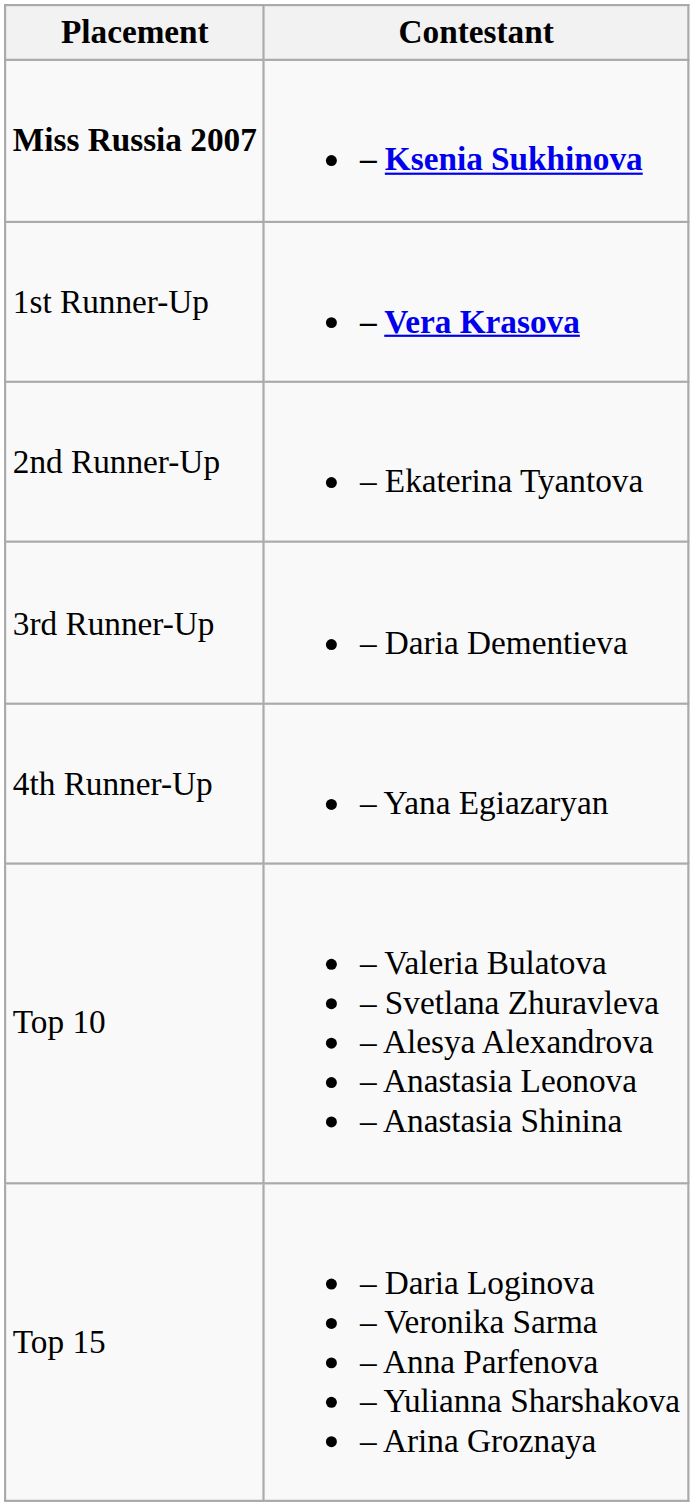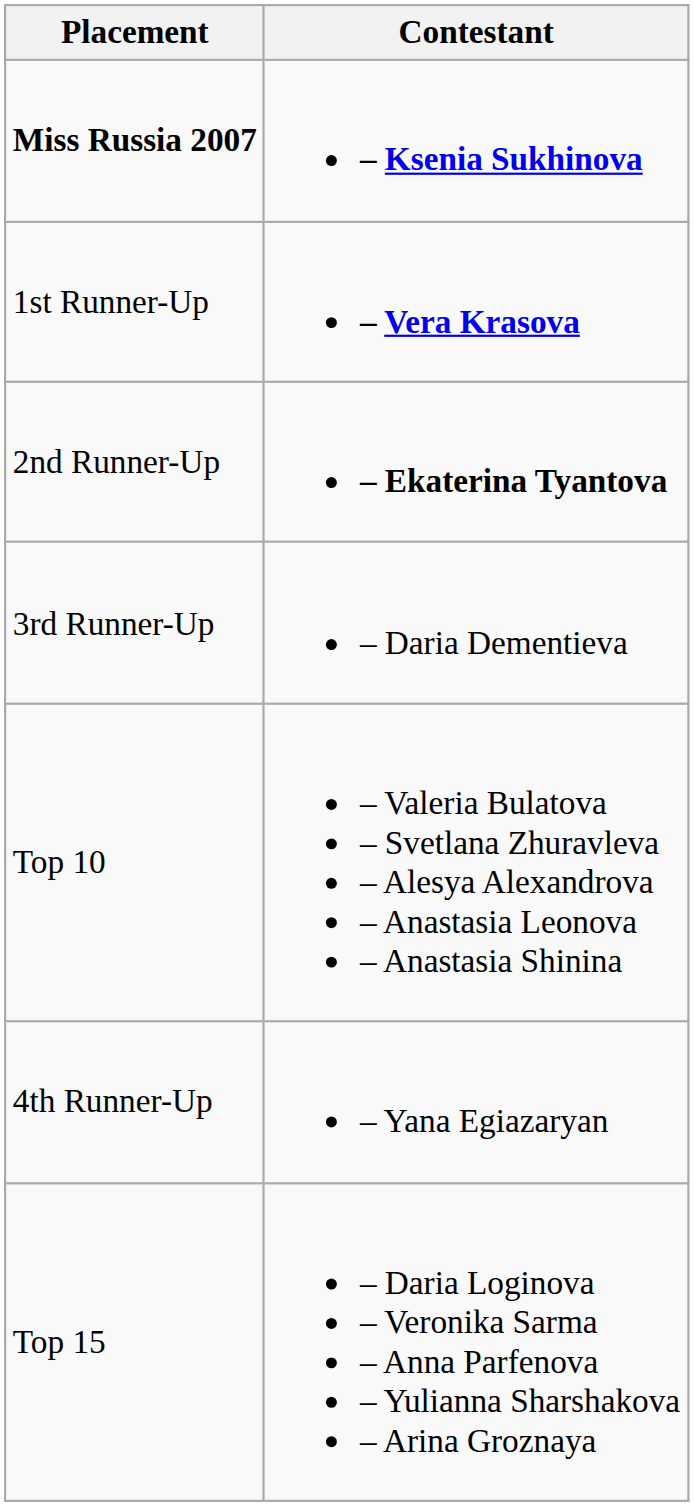 <table class="wikitable sortable" style="font-size: 95%;">
 <tr>
 <th>Placement</th>
 <th>Contestant</th>
 </tr>
 <tr>
 <td><strong>Miss Russia 2007</strong></td>
 <td><br><ul><li><strong> – <a href='#'>Ksenia Sukhinova</a></strong></li></ul></td>
 </tr>
 <tr>
 <td>1st Runner-Up</td>
 <td><strong><br><ul><li> – <a href='#'>Vera Krasova</a></li></ul></strong></td>
 </tr>
 <tr>
 <td>2nd Runner-Up</td>
-<td><br><ul><li> – Ekaterina Tyantova</li></ul></td>
+<td><strong><br><ul><li> – Ekaterina Tyantova</li></ul></strong></td>
 </tr>
 <tr>
 <td>3rd Runner-Up</td>
 <td><br><ul><li> – Daria Dementieva</li></ul></td>
 </tr>
 <tr>
+<td>Top 10</td>
+<td><br><ul><li> – Valeria Bulatova</li><li> – Svetlana Zhuravleva</li><li> – Alesya Alexandrova</li><li> – Anastasia Leonova</li><li> – Anastasia Shinina</li></ul></td>
+</tr>
+<tr>
 <td>4th Runner-Up</td>
 <td><br><ul><li> – Yana Egiazaryan</li></ul></td>
-</tr>
-<tr>
-<td>Top 10</td>
-<td><br><ul><li> – Valeria Bulatova</li><li> – Svetlana Zhuravleva</li><li> – Alesya Alexandrova</li><li> – Anastasia Leonova</li><li> – Anastasia Shinina</li></ul></td>
 </tr>
 <tr>
 <td>Top 15</td>
 <td><br><ul><li> – Daria Loginova</li><li> – Veronika Sarma</li><li> – Anna Parfenova</li><li> – Yulianna Sharshakova</li><li> – Arina Groznaya</li></ul></td>
 </tr>
 </table>
